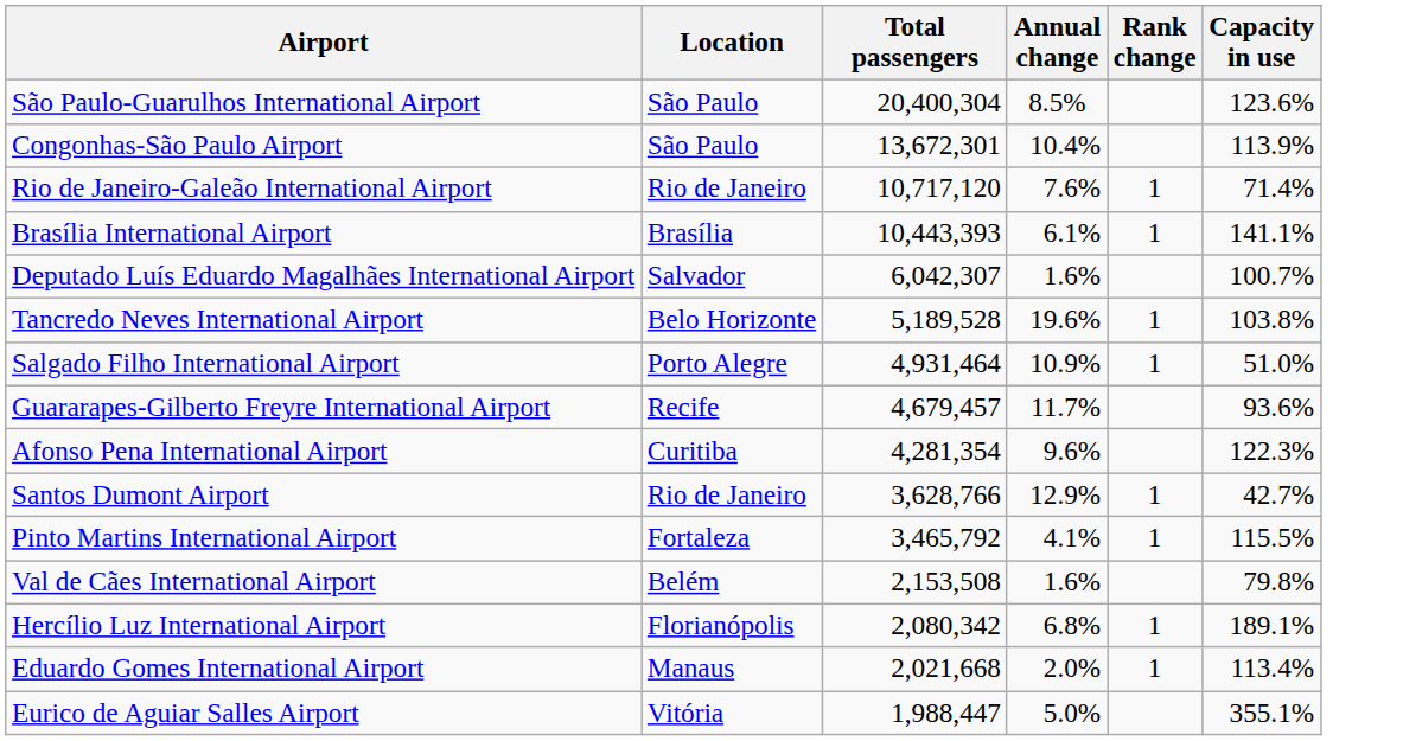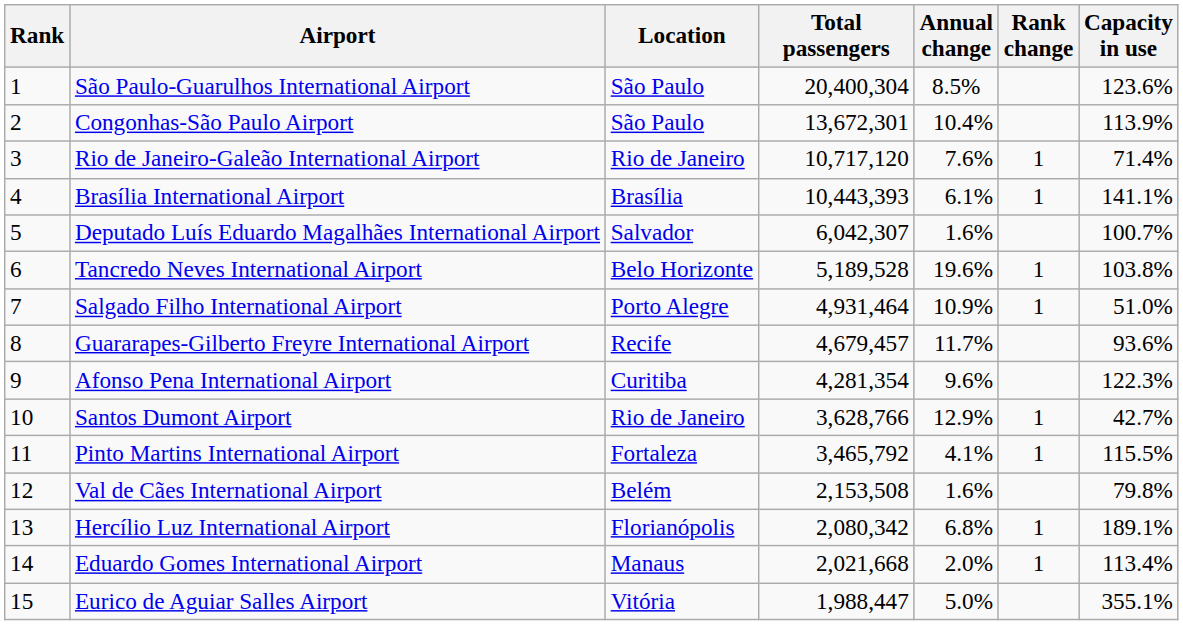 <table class="wikitable">
 <tr>
+<th>Rank</th>
 <th>Airport</th>
 <th>Location</th>
 <th style="width:100px">Total<br>passengers</th>
 <th>Annual<br>change</th>
 <th>Rank<br>change</th>
 <th>Capacity<br>in use</th>
 </tr>
 <tr>
+<td>1</td>
 <td><a href='#'>São Paulo-Guarulhos International Airport</a></td>
 <td><a href='#'>São Paulo</a></td>
 <td align="right">20,400,304</td>
 <td style="text-align:center;">8.5%</td>
 <td style="text-align:center;"></td>
 <td align="right">123.6%</td>
 </tr>
 <tr>
+<td>2</td>
 <td><a href='#'>Congonhas-São Paulo Airport</a></td>
 <td><a href='#'>São Paulo</a></td>
 <td align="right">13,672,301</td>
 <td align="right">10.4%</td>
 <td style="text-align:center;"></td>
 <td align="right">113.9%</td>
 </tr>
 <tr>
+<td>3</td>
 <td><a href='#'>Rio de Janeiro-Galeão International Airport</a></td>
 <td><a href='#'>Rio de Janeiro</a></td>
 <td align="right">10,717,120</td>
 <td align="right">7.6%</td>
 <td style="text-align:center;">1</td>
 <td align="right">71.4%</td>
 </tr>
 <tr>
+<td>4</td>
 <td><a href='#'>Brasília International Airport</a></td>
 <td><a href='#'>Brasília</a></td>
 <td align="right">10,443,393</td>
 <td align="right">6.1%</td>
 <td style="text-align:center;">1</td>
 <td align="right">141.1%</td>
 </tr>
 <tr>
+<td>5</td>
 <td><a href='#'>Deputado Luís Eduardo Magalhães International Airport</a></td>
 <td><a href='#'>Salvador</a></td>
 <td align="right">6,042,307</td>
 <td align="right">1.6%</td>
 <td style="text-align:center;"></td>
 <td align="right">100.7%</td>
 </tr>
 <tr>
+<td>6</td>
 <td><a href='#'>Tancredo Neves International Airport</a></td>
 <td><a href='#'>Belo Horizonte</a></td>
 <td align="right">5,189,528</td>
 <td align="right">19.6%</td>
 <td style="text-align:center;">1</td>
 <td align="right">103.8%</td>
 </tr>
 <tr>
+<td>7</td>
 <td><a href='#'>Salgado Filho International Airport</a></td>
 <td><a href='#'>Porto Alegre</a></td>
 <td align="right">4,931,464</td>
 <td align="right">10.9%</td>
 <td style="text-align:center;">1</td>
 <td align="right">51.0%</td>
 </tr>
 <tr>
+<td>8</td>
 <td><a href='#'>Guararapes-Gilberto Freyre International Airport</a></td>
 <td><a href='#'>Recife</a></td>
 <td align="right">4,679,457</td>
 <td align="right">11.7%</td>
 <td style="text-align:center;"></td>
 <td align="right">93.6%</td>
 </tr>
 <tr>
+<td>9</td>
 <td><a href='#'>Afonso Pena International Airport</a></td>
 <td><a href='#'>Curitiba</a></td>
 <td align="right">4,281,354</td>
 <td align="right">9.6%</td>
 <td style="text-align:center;"></td>
 <td align="right">122.3%</td>
 </tr>
 <tr>
+<td>10</td>
 <td><a href='#'>Santos Dumont Airport</a></td>
 <td><a href='#'>Rio de Janeiro</a></td>
 <td align="right">3,628,766</td>
 <td align="right">12.9%</td>
 <td style="text-align:center;">1</td>
 <td align="right">42.7%</td>
 </tr>
 <tr>
+<td>11</td>
 <td><a href='#'>Pinto Martins International Airport</a></td>
 <td><a href='#'>Fortaleza</a></td>
 <td align="right">3,465,792</td>
 <td align="right">4.1%</td>
 <td style="text-align:center;">1</td>
 <td align="right">115.5%</td>
 </tr>
 <tr>
+<td>12</td>
 <td><a href='#'>Val de Cães International Airport</a></td>
 <td><a href='#'>Belém</a></td>
 <td align="right">2,153,508</td>
 <td align="right">1.6%</td>
 <td style="text-align:center;"></td>
 <td align="right">79.8%</td>
 </tr>
 <tr>
+<td>13</td>
 <td><a href='#'>Hercílio Luz International Airport</a></td>
 <td><a href='#'>Florianópolis</a></td>
 <td align="right">2,080,342</td>
 <td align="right">6.8%</td>
 <td style="text-align:center;">1</td>
 <td align="right">189.1%</td>
 </tr>
 <tr>
+<td>14</td>
 <td><a href='#'>Eduardo Gomes International Airport</a></td>
 <td><a href='#'>Manaus</a></td>
 <td align="right">2,021,668</td>
 <td align="right">2.0%</td>
 <td style="text-align:center;">1</td>
 <td align="right">113.4%</td>
 </tr>
 <tr>
+<td>15</td>
 <td><a href='#'>Eurico de Aguiar Salles Airport</a></td>
 <td><a href='#'>Vitória</a></td>
 <td align="right">1,988,447</td>
 <td align="right">5.0%</td>
 <td style="text-align:center;"></td>
 <td align="right">355.1%</td>
 </tr>
 </table>
